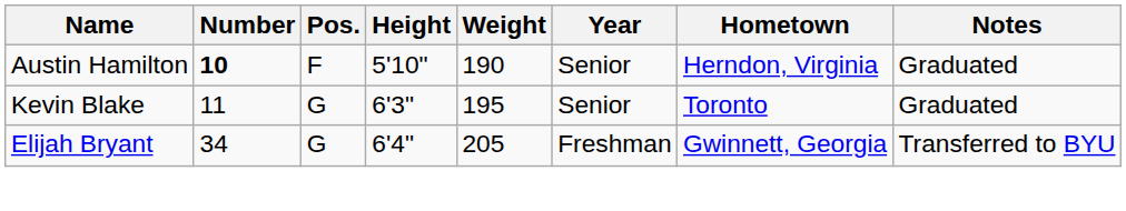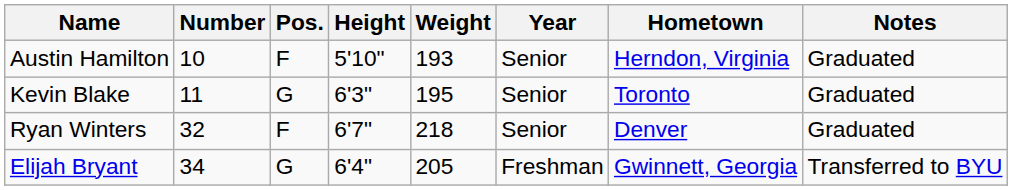 <table class="wikitable sortable" border="1">
 <tr>
 <th>Name</th>
 <th>Number</th>
 <th>Pos.</th>
 <th>Height</th>
 <th>Weight</th>
 <th>Year</th>
 <th>Hometown</th>
 <th class="unsortable">Notes</th>
 </tr>
 <tr>
 <td>Austin Hamilton</td>
-<td><strong>10</strong></td>
+<td>10</td>
 <td>F</td>
 <td>5'10"</td>
-<td>190</td>
+<td>193</td>
 <td>Senior</td>
 <td><a href='#'>Herndon, Virginia</a></td>
 <td>Graduated</td>
 </tr>
 <tr>
 <td>Kevin Blake</td>
 <td>11</td>
 <td>G</td>
 <td>6'3"</td>
 <td>195</td>
 <td>Senior</td>
 <td><a href='#'>Toronto</a></td>
 <td>Graduated</td>
 </tr>
 <tr>
+<td>Ryan Winters</td>
+<td>32</td>
+<td>F</td>
+<td>6'7"</td>
+<td>218</td>
+<td>Senior</td>
+<td><a href='#'>Denver</a></td>
+<td>Graduated</td>
+</tr>
+<tr>
 <td><a href='#'>Elijah Bryant</a></td>
 <td>34</td>
 <td>G</td>
 <td>6'4"</td>
 <td>205</td>
 <td>Freshman</td>
 <td><a href='#'>Gwinnett, Georgia</a></td>
 <td>Transferred to <a href='#'>BYU</a></td>
 </tr>
 </table>
